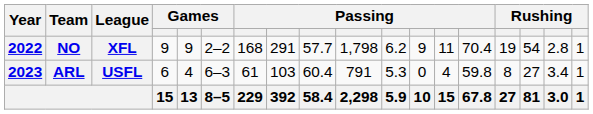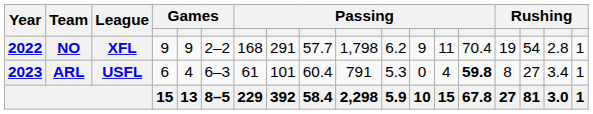 <table class="wikitable" style="text-align:center;">
 <tr>
 <th rowspan="2">Year</th>
 <th rowspan="2">Team</th>
 <th rowspan="2">League</th>
 <th colspan="3">Games</th>
 <th colspan="8">Passing</th>
 <th colspan="4">Rushing</th>
 </tr>
 <tr>
 <th></th>
 <th></th>
 <th></th>
 <th></th>
 <th></th>
 <th></th>
 <th></th>
 <th></th>
 <th></th>
 <th></th>
 <th></th>
 <th></th>
 <th></th>
 <th></th>
 <th></th>
 </tr>
 <tr>
 <th><a href='#'>2022</a></th>
 <th><a href='#'>NO</a></th>
 <th><a href='#'>XFL</a></th>
 <td>9</td>
 <td>9</td>
 <td>2–2</td>
 <td>168</td>
 <td>291</td>
 <td>57.7</td>
 <td>1,798</td>
 <td>6.2</td>
 <td>9</td>
 <td>11</td>
 <td>70.4</td>
 <td>19</td>
 <td>54</td>
 <td>2.8</td>
 <td>1</td>
 </tr>
 <tr>
 <th><a href='#'>2023</a></th>
 <th><a href='#'>ARL</a></th>
 <th><a href='#'>USFL</a></th>
 <td>6</td>
 <td>4</td>
 <td>6–3</td>
 <td>61</td>
-<td>103</td>
+<td>101</td>
 <td>60.4</td>
 <td>791</td>
 <td>5.3</td>
 <td>0</td>
 <td>4</td>
-<td>59.8</td>
+<td><strong>59.8</strong></td>
 <td>8</td>
 <td>27</td>
 <td>3.4</td>
 <td>1</td>
 </tr>
 <tr>
 <th colspan="3"></th>
 <th>15</th>
 <th>13</th>
 <th>8–5</th>
 <th>229</th>
 <th>392</th>
 <th>58.4</th>
 <th>2,298</th>
 <th>5.9</th>
 <th>10</th>
 <th>15</th>
 <th>67.8</th>
 <th>27</th>
 <th>81</th>
 <th>3.0</th>
 <th>1</th>
 </tr>
 </table>
